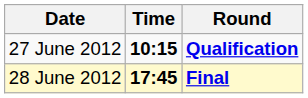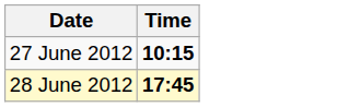 <table class="wikitable">
 <tr>
 <th>Date</th>
 <th>Time</th>
-<th>Round</th>
 </tr>
 <tr>
 <td>27 June 2012</td>
 <td><strong>10:15</strong></td>
-<td><strong><a href='#'>Qualification</a></strong></td>
 </tr>
 <tr style=background:lemonchiffon>
 <td>28 June 2012</td>
 <td><strong>17:45</strong></td>
-<td><strong><a href='#'>Final</a></strong></td>
 </tr>
 </table>
